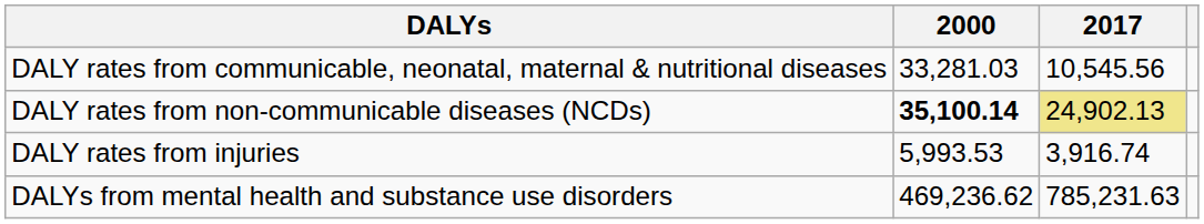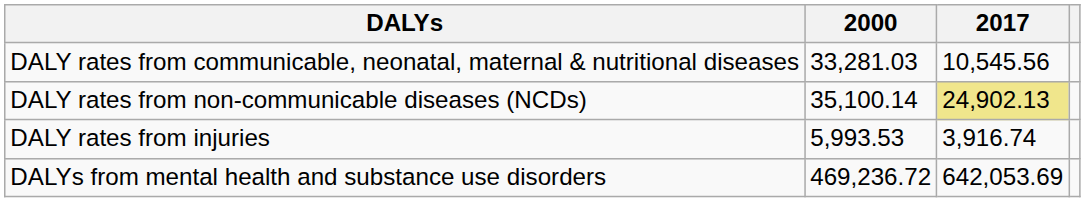 <table class="wikitable">
 <tr>
 <th>DALYs</th>
 <th>2000</th>
 <th>2017</th>
 <th></th>
 </tr>
 <tr>
 <td>DALY rates from communicable, neonatal, maternal & nutritional diseases</td>
 <td>33,281.03</td>
 <td>10,545.56</td>
 <td></td>
 </tr>
 <tr>
 <td>DALY rates from non-communicable diseases (NCDs)</td>
-<td><strong>35,100.14</strong></td>
+<td>35,100.14</td>
 <td style="background: khaki;">24,902.13</td>
 <td></td>
 </tr>
 <tr>
 <td>DALY rates from injuries</td>
 <td>5,993.53</td>
 <td>3,916.74</td>
 <td></td>
 </tr>
 <tr>
 <td>DALYs from mental health and substance use disorders</td>
-<td>469,236.62</td>
-<td>785,231.63</td>
+<td>469,236.72</td>
+<td>642,053.69</td>
 <td></td>
 </tr>
 </table>
